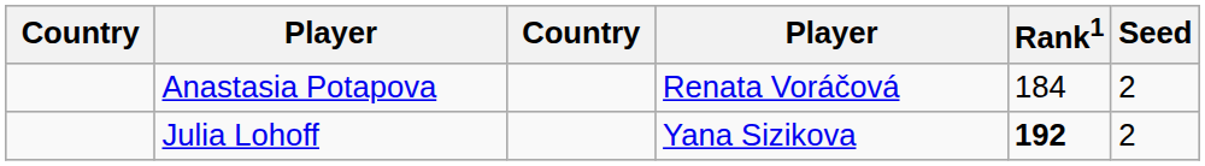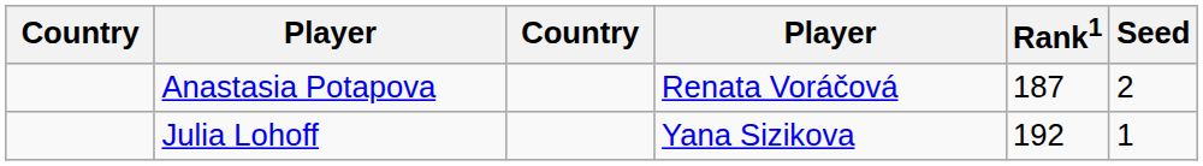 <table class="sortable wikitable">
 <tr>
 <th width="70">Country</th>
 <th width="175">Player</th>
 <th width="70">Country</th>
 <th width="175">Player</th>
 <th>Rank<sup>1</sup></th>
 <th>Seed</th>
 </tr>
 <tr>
 <td></td>
 <td><a href='#'>Anastasia Potapova</a></td>
 <td></td>
 <td><a href='#'>Renata Voráčová</a></td>
-<td>184</td>
+<td>187</td>
 <td>2</td>
 </tr>
 <tr>
 <td></td>
 <td><a href='#'>Julia Lohoff</a></td>
 <td></td>
 <td><a href='#'>Yana Sizikova</a></td>
-<td><strong>192</strong></td>
-<td>2</td>
+<td>192</td>
+<td>1</td>
 </tr>
 </table>
